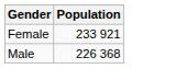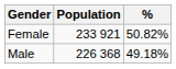 <table class="wikitable" style="font-size: 95%; text-align: right">
 <tr>
 <th>Gender</th>
 <th>Population</th>
+<th>%</th>
 </tr>
 <tr>
 <td align=left>Female</td>
 <td>233 921</td>
+<td>50.82%</td>
 </tr>
 <tr>
 <td align=left>Male</td>
 <td>226 368</td>
+<td>49.18%</td>
 </tr>
 </table>
